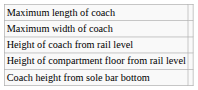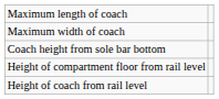 <table class="wikitable">
 <tr>
 <td>Maximum length of coach</td>
 <td></td>
 </tr>
 <tr>
 <td>Maximum width of coach</td>
 <td></td>
 </tr>
 <tr>
-<td>Height of coach from rail level</td>
+<td>Coach height from sole bar bottom</td>
 <td></td>
 </tr>
 <tr>
 <td>Height of compartment floor from rail level</td>
 <td></td>
 </tr>
 <tr>
-<td>Coach height from sole bar bottom</td>
+<td>Height of coach from rail level</td>
 <td></td>
 </tr>
 </table>
